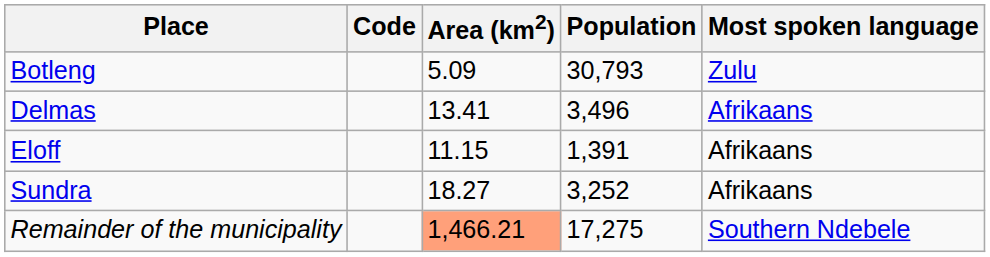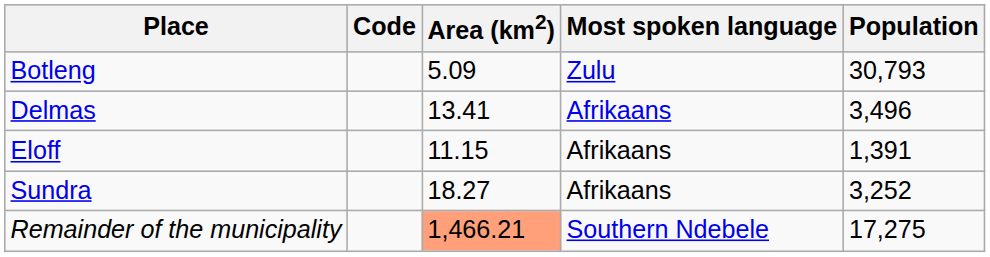 <table class="wikitable sortable">
 <tr>
 <th>Place</th>
 <th>Code</th>
 <th>Area (km<sup>2</sup>)</th>
+<th>Most spoken language</th>
 <th>Population</th>
-<th>Most spoken language</th>
 </tr>
 <tr>
 <td><a href='#'>Botleng</a></td>
 <td></td>
 <td>5.09</td>
+<td><a href='#'>Zulu</a></td>
 <td>30,793</td>
-<td><a href='#'>Zulu</a></td>
 </tr>
 <tr>
 <td><a href='#'>Delmas</a></td>
 <td></td>
 <td>13.41</td>
+<td><a href='#'>Afrikaans</a></td>
 <td>3,496</td>
-<td><a href='#'>Afrikaans</a></td>
 </tr>
 <tr>
 <td><a href='#'>Eloff</a></td>
 <td></td>
 <td>11.15</td>
+<td>Afrikaans</td>
 <td>1,391</td>
-<td>Afrikaans</td>
 </tr>
 <tr>
 <td><a href='#'>Sundra</a></td>
 <td></td>
 <td>18.27</td>
+<td>Afrikaans</td>
 <td>3,252</td>
-<td>Afrikaans</td>
 </tr>
 <tr>
 <td><em>Remainder of the municipality</em></td>
 <td></td>
 <td style="background: lightsalmon;">1,466.21</td>
+<td><a href='#'>Southern Ndebele</a></td>
 <td>17,275</td>
-<td><a href='#'>Southern Ndebele</a></td>
 </tr>
 </table>
